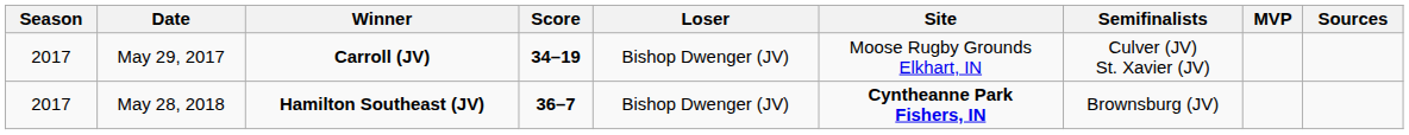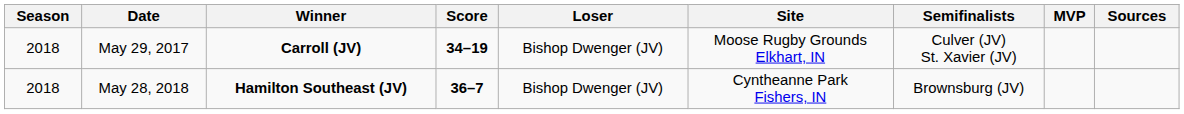 <table class="wikitable" style="width:100%;">
 <tr>
 <th>Season</th>
 <th>Date</th>
 <th>Winner</th>
 <th>Score</th>
 <th>Loser</th>
 <th>Site</th>
 <th>Semifinalists</th>
 <th>MVP</th>
 <th>Sources</th>
 </tr>
 <tr Jacob Hays>
-<td align=center>2017</td>
+<td align=center>2018</td>
 <td align=center>May 29, 2017</td>
 <td align=center><strong>Carroll (JV)</strong></td>
 <td align=center><strong>34–19</strong></td>
 <td align=center>Bishop Dwenger (JV)</td>
 <td align=center>Moose Rugby Grounds<br><a href='#'>Elkhart, IN</a></td>
 <td align=center>Culver (JV)<br>St. Xavier (JV)</td>
 <td align=center></td>
 <td align=center></td>
 </tr>
 <tr>
-<td align=center>2017</td>
+<td align=center>2018</td>
 <td align=center>May 28, 2018</td>
 <td align=center><strong>Hamilton Southeast (JV)</strong></td>
 <td align=center><strong>36–7</strong></td>
 <td align=center>Bishop Dwenger (JV)</td>
-<td align=center><strong>Cyntheanne Park<br><a href='#'>Fishers, IN</a></strong></td>
+<td align=center>Cyntheanne Park<br><a href='#'>Fishers, IN</a></td>
 <td align=center>Brownsburg (JV)</td>
 <td align=center></td>
 <td align=center></td>
 </tr>
 </table>
